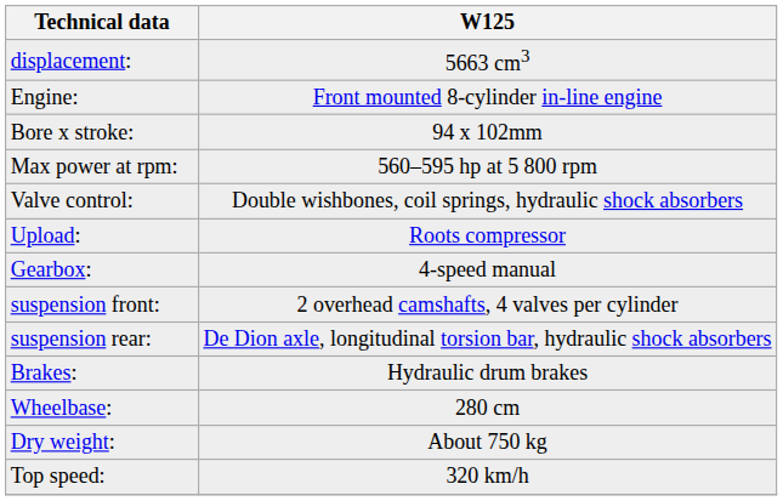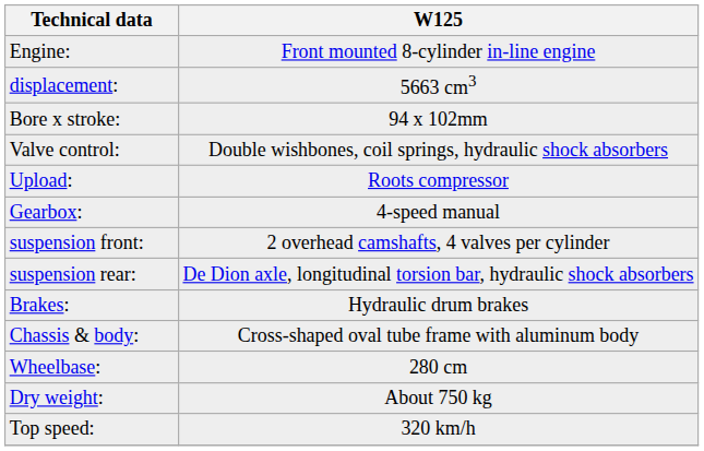 <table class="prettytable">
 <tr ---- bgcolor="#DDDDDD">
 <th width="25%">Technical data</th>
 <th width="75%">W125</th>
 </tr>
 <tr ---- bgcolor="#EEEEEE">
+<td>Engine: </td>
+<td align="center"><a href='#'>Front mounted</a> 8-cylinder <a href='#'>in-line engine</a></td>
+</tr>
+<tr ---- bgcolor="#EEEEEE">
 <td><a href='#'>displacement</a>: </td>
 <td align="center">5663 cm<sup>3</sup></td>
 </tr>
 <tr ---- bgcolor="#EEEEEE">
-<td>Engine: </td>
-<td align="center"><a href='#'>Front mounted</a> 8-cylinder <a href='#'>in-line engine</a></td>
-</tr>
-<tr ---- bgcolor="#EEEEEE">
 <td>Bore x stroke: </td>
 <td align="center">94 x 102mm</td>
-</tr>
-<tr ---- bgcolor="#EEEEEE">
-<td>Max power at rpm: </td>
-<td align="center">560–595 hp at 5 800 rpm</td>
 </tr>
 <tr ---- bgcolor="#EEEEEE">
 <td>Valve control: </td>
 <td align="center">Double wishbones, coil springs, hydraulic <a href='#'>shock absorbers</a></td>
 </tr>
 <tr ---- bgcolor="#EEEEEE">
 <td><a href='#'>Upload</a>: </td>
 <td align="center"><a href='#'>Roots compressor</a></td>
 </tr>
 <tr ---- bgcolor="#EEEEEE">
 <td><a href='#'>Gearbox</a>: </td>
 <td align="center">4-speed manual</td>
 </tr>
 <tr ---- bgcolor="#EEEEEE">
 <td><a href='#'>suspension</a> front: </td>
 <td align="center">2 overhead <a href='#'>camshafts</a>, 4 valves per cylinder</td>
 </tr>
 <tr ---- bgcolor="#EEEEEE">
 <td><a href='#'>suspension</a> rear: </td>
 <td align="center"><a href='#'>De Dion axle</a>, longitudinal <a href='#'>torsion bar</a>, hydraulic <a href='#'>shock absorbers</a></td>
 </tr>
 <tr ---- bgcolor="#EEEEEE">
 <td><a href='#'>Brakes</a>: </td>
 <td align="center">Hydraulic drum brakes</td>
 </tr>
 <tr ---- bgcolor="#EEEEEE">
+<td><a href='#'>Chassis</a> & <a href='#'>body</a>: </td>
+<td align="center">Cross-shaped oval tube frame with aluminum body</td>
+</tr>
+<tr ---- bgcolor="#EEEEEE">
 <td><a href='#'>Wheelbase</a>: </td>
 <td align="center">280 cm</td>
 </tr>
 <tr ---- bgcolor="#EEEEEE">
 <td><a href='#'>Dry weight</a>: </td>
 <td align="center">About 750 kg</td>
 </tr>
 <tr ---- bgcolor="#EEEEEE">
 <td>Top speed: </td>
 <td align="center">320 km/h</td>
 </tr>
 <tr ---- bgcolor="#EEEEEE">
 </tr>
 </table>
